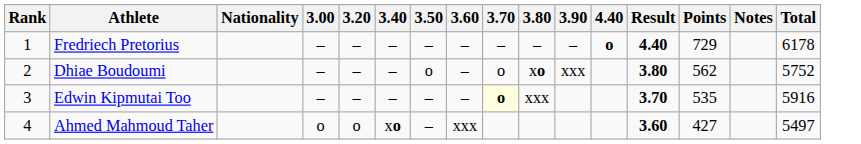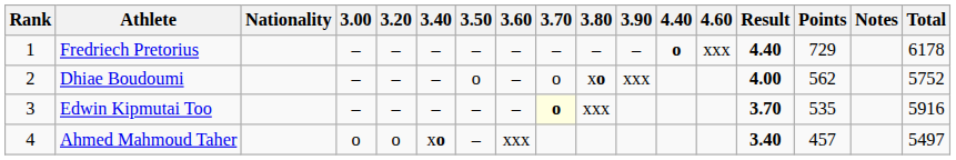 <table class="wikitable sortable" style="text-align:center; font-size:90%">
 <tr>
 <th>Rank</th>
 <th>Athlete</th>
 <th>Nationality</th>
 <th>3.00</th>
 <th>3.20</th>
 <th>3.40</th>
 <th>3.50</th>
 <th>3.60</th>
 <th>3.70</th>
 <th>3.80</th>
 <th>3.90</th>
 <th>4.40</th>
+<th>4.60</th>
 <th>Result</th>
 <th>Points</th>
 <th>Notes</th>
 <th>Total</th>
 </tr>
 <tr>
 <td>1</td>
 <td align="left"><a href='#'>Fredriech Pretorius</a></td>
 <td align=left></td>
 <td>–</td>
 <td>–</td>
 <td>–</td>
 <td>–</td>
 <td>–</td>
 <td>–</td>
 <td>–</td>
 <td>–</td>
 <td><strong>o</strong></td>
+<td>xxx</td>
 <td><strong>4.40</strong></td>
 <td>729</td>
 <td></td>
 <td>6178</td>
 </tr>
 <tr>
 <td>2</td>
 <td align="left"><a href='#'>Dhiae Boudoumi</a></td>
 <td align=left></td>
 <td>–</td>
 <td>–</td>
 <td>–</td>
 <td>o</td>
 <td>–</td>
 <td>o</td>
 <td>x<strong>o</strong></td>
 <td>xxx</td>
 <td></td>
-<td><strong>3.80</strong></td>
+<td></td>
+<td><strong>4.00</strong></td>
 <td>562</td>
 <td></td>
 <td>5752</td>
 </tr>
 <tr>
 <td>3</td>
 <td align="left"><a href='#'>Edwin Kipmutai Too</a></td>
 <td align=left></td>
 <td>–</td>
 <td>–</td>
 <td>–</td>
 <td>–</td>
 <td>–</td>
 <td style="background: lightyellow;"><strong>o</strong></td>
 <td>xxx</td>
+<td></td>
 <td></td>
 <td></td>
 <td><strong>3.70</strong></td>
 <td>535</td>
 <td></td>
 <td>5916</td>
 </tr>
 <tr>
 <td>4</td>
 <td align="left"><a href='#'>Ahmed Mahmoud Taher</a></td>
 <td align=left></td>
 <td>o</td>
 <td>o</td>
 <td>x<strong>o</strong></td>
 <td>–</td>
 <td>xxx</td>
 <td></td>
 <td></td>
 <td></td>
 <td></td>
-<td><strong>3.60</strong></td>
-<td>427</td>
+<td></td>
+<td><strong>3.40</strong></td>
+<td>457</td>
 <td></td>
 <td>5497</td>
 </tr>
 </table>
